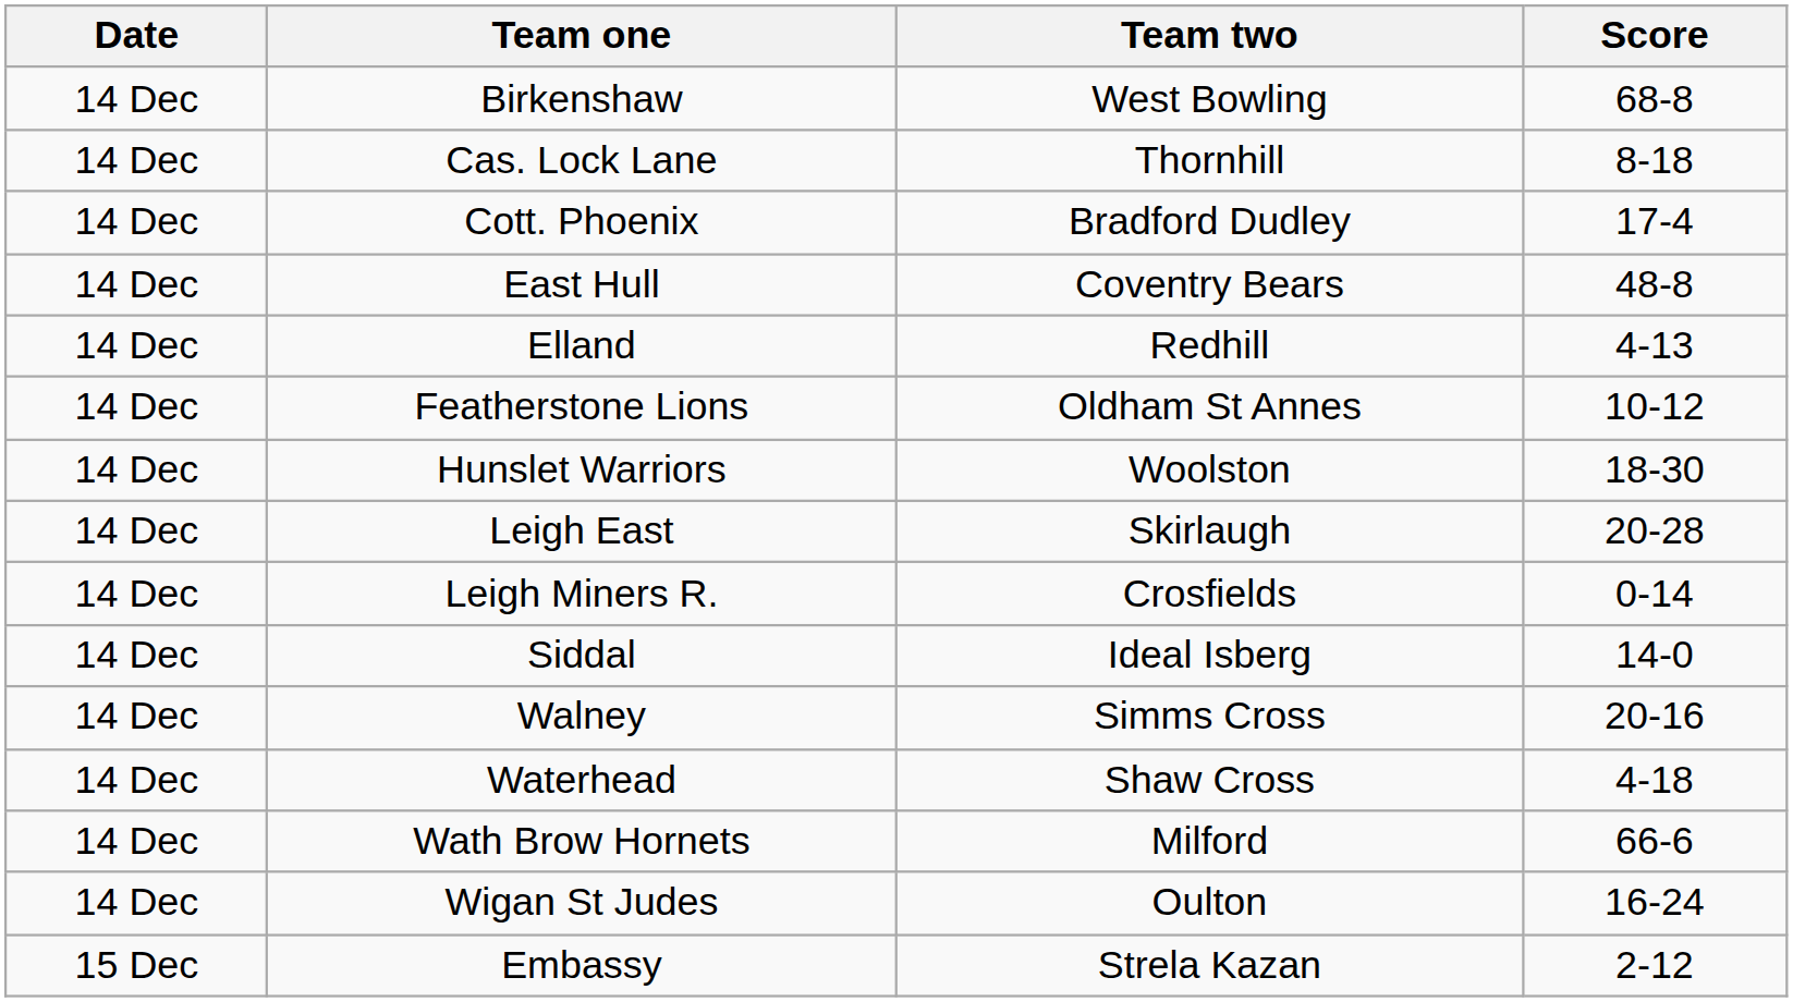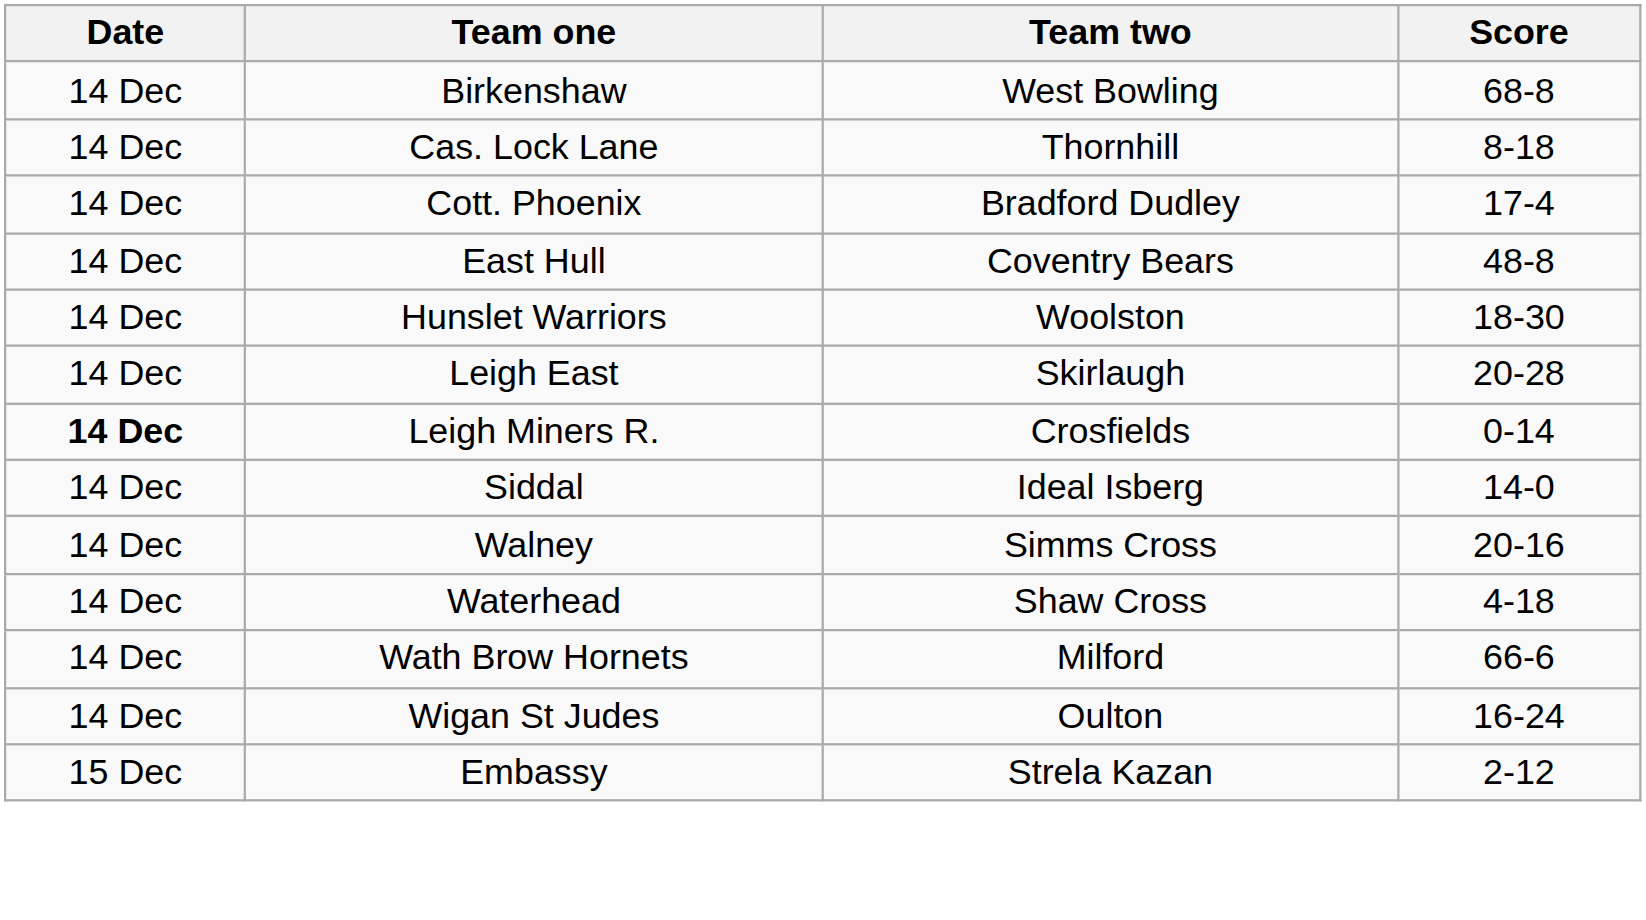 <table class="wikitable" style="text-align: center">
 <tr>
 <th width=100>Date</th>
 <th width=250>Team one</th>
 <th width=250>Team two</th>
 <th width=100>Score</th>
 </tr>
 <tr>
 <td>14 Dec</td>
 <td>Birkenshaw</td>
 <td>West Bowling</td>
 <td>68-8</td>
 </tr>
 <tr>
 <td>14 Dec</td>
 <td>Cas. Lock Lane</td>
 <td>Thornhill</td>
 <td>8-18</td>
 </tr>
 <tr>
 <td>14 Dec</td>
 <td>Cott. Phoenix</td>
 <td>Bradford Dudley</td>
 <td>17-4</td>
 </tr>
 <tr>
 <td>14 Dec</td>
 <td>East Hull</td>
 <td>Coventry Bears</td>
 <td>48-8</td>
 </tr>
 <tr>
 <td>14 Dec</td>
-<td>Elland</td>
-<td>Redhill</td>
-<td>4-13</td>
-</tr>
-<tr>
-<td>14 Dec</td>
-<td>Featherstone Lions</td>
-<td>Oldham St Annes</td>
-<td>10-12</td>
-</tr>
-<tr>
-<td>14 Dec</td>
 <td>Hunslet Warriors</td>
 <td>Woolston</td>
 <td>18-30</td>
 </tr>
 <tr>
 <td>14 Dec</td>
 <td>Leigh East</td>
 <td>Skirlaugh</td>
 <td>20-28</td>
 </tr>
 <tr>
-<td>14 Dec</td>
+<td><strong>14 Dec</strong></td>
 <td>Leigh Miners R.</td>
 <td>Crosfields</td>
 <td>0-14</td>
 </tr>
 <tr>
 <td>14 Dec</td>
 <td>Siddal</td>
 <td>Ideal Isberg</td>
 <td>14-0</td>
 </tr>
 <tr>
 <td>14 Dec</td>
 <td>Walney</td>
 <td>Simms Cross</td>
 <td>20-16</td>
 </tr>
 <tr>
 <td>14 Dec</td>
 <td>Waterhead</td>
 <td>Shaw Cross</td>
 <td>4-18</td>
 </tr>
 <tr>
 <td>14 Dec</td>
 <td>Wath Brow Hornets</td>
 <td>Milford</td>
 <td>66-6</td>
 </tr>
 <tr>
 <td>14 Dec</td>
 <td>Wigan St Judes</td>
 <td>Oulton</td>
 <td>16-24</td>
 </tr>
 <tr>
 <td>15 Dec</td>
 <td>Embassy</td>
 <td>Strela Kazan</td>
 <td>2-12</td>
 </tr>
 </table>
